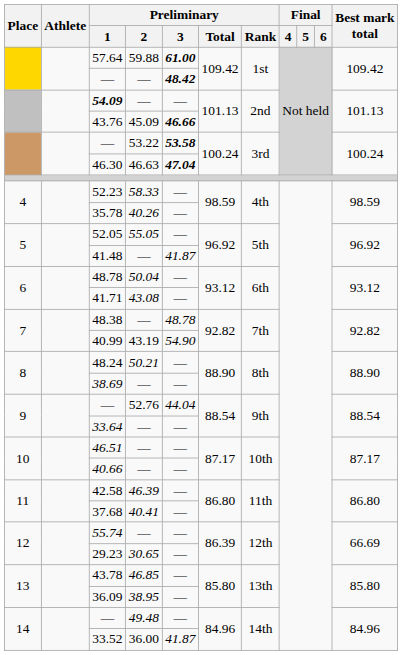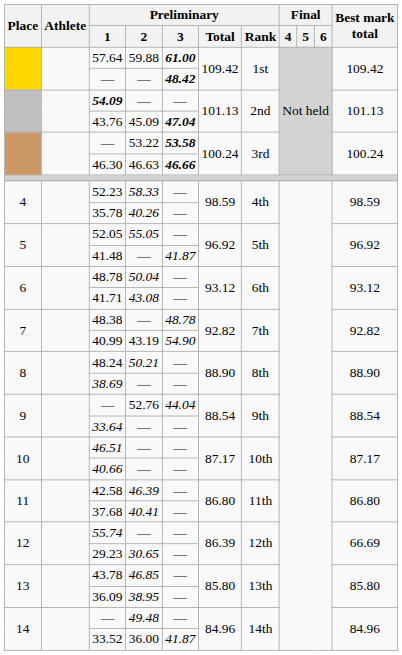 <table class="wikitable" style="text-align:center;">
 <tr>
 <th rowspan=2>Place</th>
 <th rowspan=2>Athlete</th>
 <th colspan=5>Preliminary</th>
 <th colspan=3>Final</th>
 <th rowspan=2>Best mark <br> total</th>
 </tr>
 <tr>
 <th>1</th>
 <th>2</th>
 <th>3</th>
 <th>Total</th>
 <th>Rank</th>
 <th>4</th>
 <th>5</th>
 <th>6</th>
 </tr>
 <tr>
 <td rowspan=2 bgcolor=gold></td>
 <td rowspan=2 align=left></td>
 <td>57.64</td>
 <td>59.88</td>
 <td><strong><em>61.00</em></strong></td>
 <td rowspan=2>109.42</td>
 <td rowspan=2>1st</td>
 <td colspan=3 rowspan=6 bgcolor=lightgray>Not held</td>
 <td rowspan=2>109.42</td>
 </tr>
 <tr>
 <td>—</td>
 <td>—</td>
 <td><strong><em>48.42</em></strong></td>
 </tr>
 <tr>
 <td rowspan=2 bgcolor=silver></td>
 <td rowspan=2 align=left></td>
 <td><strong><em>54.09</em></strong></td>
 <td>—</td>
 <td>—</td>
 <td rowspan=2>101.13</td>
 <td rowspan=2>2nd</td>
 <td rowspan=2>101.13</td>
 </tr>
 <tr>
 <td>43.76</td>
 <td>45.09</td>
-<td><strong><em>46.66</em></strong></td>
+<td><strong><em>47.04</em></strong></td>
 </tr>
 <tr>
 <td rowspan=2 bgcolor=cc9966></td>
 <td rowspan=2 align=left></td>
 <td>—</td>
 <td>53.22</td>
 <td><strong><em>53.58</em></strong></td>
 <td rowspan=2>100.24</td>
 <td rowspan=2>3rd</td>
 <td rowspan=2>100.24</td>
 </tr>
 <tr>
 <td>46.30</td>
 <td>46.63</td>
-<td><strong><em>47.04</em></strong></td>
+<td><strong><em>46.66</em></strong></td>
 </tr>
 <tr>
 <td colspan=12 bgcolor=lightgray></td>
 </tr>
 <tr>
 <td rowspan=2>4</td>
 <td rowspan=2 align=left></td>
 <td>52.23</td>
 <td><em>58.33</em></td>
 <td>—</td>
 <td rowspan=2>98.59</td>
 <td rowspan=2>4th</td>
 <td rowspan=22 colspan=3></td>
 <td rowspan=2>98.59</td>
 </tr>
 <tr>
 <td>35.78</td>
 <td><em>40.26</em></td>
 <td>—</td>
 </tr>
 <tr>
 <td rowspan=2>5</td>
 <td rowspan=2 align=left></td>
 <td>52.05</td>
 <td><em>55.05</em></td>
 <td>—</td>
 <td rowspan=2>96.92</td>
 <td rowspan=2>5th</td>
 <td rowspan=2>96.92</td>
 </tr>
 <tr>
 <td>41.48</td>
 <td>—</td>
 <td><em>41.87</em></td>
 </tr>
 <tr>
 <td rowspan=2>6</td>
 <td rowspan=2 align=left></td>
 <td>48.78</td>
 <td><em>50.04</em></td>
 <td>—</td>
 <td rowspan=2>93.12</td>
 <td rowspan=2>6th</td>
 <td rowspan=2>93.12</td>
 </tr>
 <tr>
 <td>41.71</td>
 <td><em>43.08</em></td>
 <td>—</td>
 </tr>
 <tr>
 <td rowspan=2>7</td>
 <td rowspan=2 align=left></td>
 <td>48.38</td>
 <td>—</td>
 <td><em>48.78</em></td>
 <td rowspan=2>92.82</td>
 <td rowspan=2>7th</td>
 <td rowspan=2>92.82</td>
 </tr>
 <tr>
 <td>40.99</td>
 <td>43.19</td>
 <td><em>54.90</em></td>
 </tr>
 <tr>
 <td rowspan=2>8</td>
 <td rowspan=2 align=left></td>
 <td>48.24</td>
 <td><em>50.21</em></td>
 <td>—</td>
 <td rowspan=2>88.90</td>
 <td rowspan=2>8th</td>
 <td rowspan=2>88.90</td>
 </tr>
 <tr>
 <td><em>38.69</em></td>
 <td>—</td>
 <td>—</td>
 </tr>
 <tr>
 <td rowspan=2>9</td>
 <td rowspan=2 align=left></td>
 <td>—</td>
 <td>52.76</td>
 <td><em>44.04</em></td>
 <td rowspan=2>88.54</td>
 <td rowspan=2>9th</td>
 <td rowspan=2>88.54</td>
 </tr>
 <tr>
 <td><em>33.64</em></td>
 <td>—</td>
 <td>—</td>
 </tr>
 <tr>
 <td rowspan=2>10</td>
 <td rowspan=2 align=left></td>
 <td><em>46.51</em></td>
 <td>—</td>
 <td>—</td>
 <td rowspan=2>87.17</td>
 <td rowspan=2>10th</td>
 <td rowspan=2>87.17</td>
 </tr>
 <tr>
 <td><em>40.66</em></td>
 <td>—</td>
 <td>—</td>
 </tr>
 <tr>
 <td rowspan=2>11</td>
 <td rowspan=2 align=left></td>
 <td>42.58</td>
 <td><em>46.39</em></td>
 <td>—</td>
 <td rowspan=2>86.80</td>
 <td rowspan=2>11th</td>
 <td rowspan=2>86.80</td>
 </tr>
 <tr>
 <td>37.68</td>
 <td><em>40.41</em></td>
 <td>—</td>
 </tr>
 <tr>
 <td rowspan=2>12</td>
 <td rowspan=2 align=left></td>
 <td><em>55.74</em></td>
 <td>—</td>
 <td>—</td>
 <td rowspan=2>86.39</td>
 <td rowspan=2>12th</td>
 <td rowspan=2>66.69</td>
 </tr>
 <tr>
 <td>29.23</td>
 <td><em>30.65</em></td>
 <td>—</td>
 </tr>
 <tr>
 <td rowspan=2>13</td>
 <td rowspan=2 align=left></td>
 <td>43.78</td>
 <td><em>46.85</em></td>
 <td>—</td>
 <td rowspan=2>85.80</td>
 <td rowspan=2>13th</td>
 <td rowspan=2>85.80</td>
 </tr>
 <tr>
 <td>36.09</td>
 <td><em>38.95</em></td>
 <td>—</td>
 </tr>
 <tr>
 <td rowspan=2>14</td>
 <td rowspan=2 align=left></td>
 <td>—</td>
 <td><em>49.48</em></td>
 <td>—</td>
 <td rowspan=2>84.96</td>
 <td rowspan=2>14th</td>
 <td rowspan=2>84.96</td>
 </tr>
 <tr>
 <td>33.52</td>
 <td>36.00</td>
 <td><em>41.87</em></td>
 </tr>
 </table>
